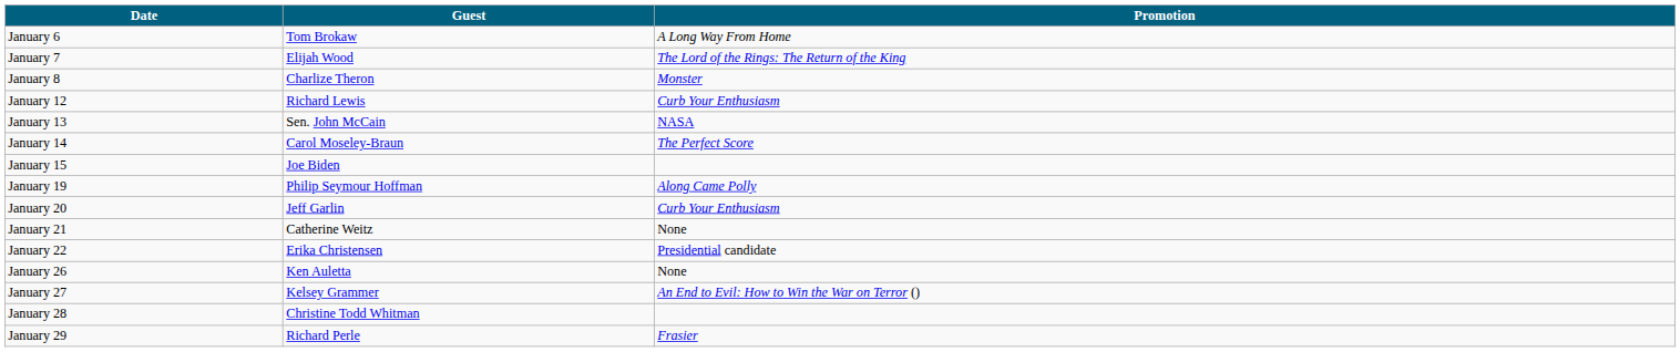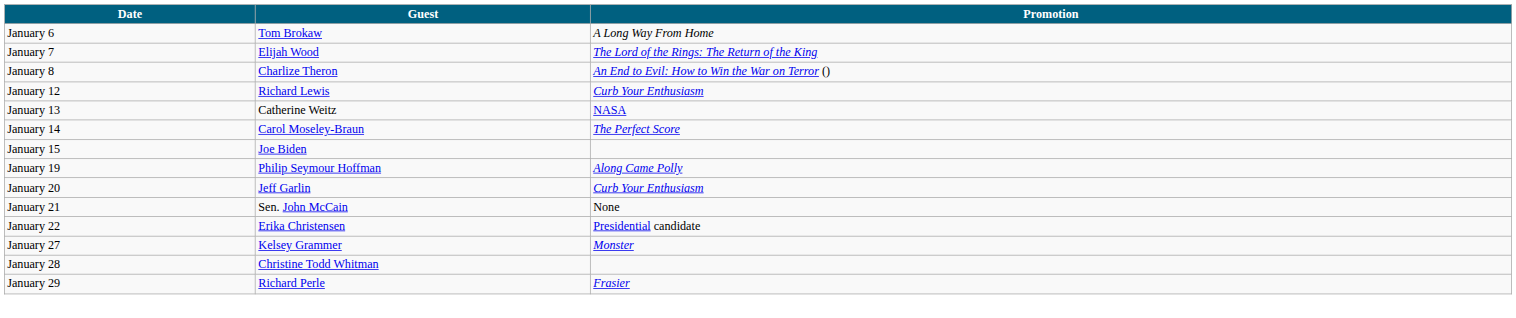 <table class="wikitable" width="100%">
 <tr bgcolor="#CCCCCC">
 <th width="15%" style="background:#006080; color:#FFFFFF">Date</th>
 <th width="20%" style="background:#006080; color:#FFFFFF">Guest</th>
 <th width="55%" style="background:#006080; color:#FFFFFF">Promotion</th>
 </tr>
 <tr>
 <td>January 6</td>
 <td><a href='#'>Tom Brokaw</a></td>
 <td><em>A Long Way From Home</em></td>
 </tr>
 <tr>
 <td>January 7</td>
 <td><a href='#'>Elijah Wood</a></td>
 <td><em><a href='#'>The Lord of the Rings: The Return of the King</a></em></td>
 </tr>
 <tr>
 <td>January 8</td>
 <td><a href='#'>Charlize Theron</a></td>
-<td><em><a href='#'>Monster</a></em></td>
+<td><em><a href='#'>An End to Evil: How to Win the War on Terror</a></em> ()</td>
 </tr>
 <tr>
 <td>January 12</td>
 <td><a href='#'>Richard Lewis</a></td>
 <td><em><a href='#'>Curb Your Enthusiasm</a></em></td>
 </tr>
 <tr>
 <td>January 13</td>
-<td>Sen. <a href='#'>John McCain</a></td>
+<td>Catherine Weitz</td>
 <td><a href='#'>NASA</a></td>
 </tr>
 <tr>
 <td>January 14</td>
 <td><a href='#'>Carol Moseley-Braun</a></td>
 <td><em><a href='#'>The Perfect Score</a></em></td>
 </tr>
 <tr>
 <td>January 15</td>
 <td><a href='#'>Joe Biden</a></td>
 <td></td>
 </tr>
 <tr>
 <td>January 19</td>
 <td><a href='#'>Philip Seymour Hoffman</a></td>
 <td><em><a href='#'>Along Came Polly</a></em></td>
 </tr>
 <tr>
 <td>January 20</td>
 <td><a href='#'>Jeff Garlin</a></td>
 <td><em><a href='#'>Curb Your Enthusiasm</a></em></td>
 </tr>
 <tr>
 <td>January 21</td>
-<td>Catherine Weitz</td>
+<td>Sen. <a href='#'>John McCain</a></td>
 <td>None</td>
 </tr>
 <tr>
 <td>January 22</td>
 <td><a href='#'>Erika Christensen</a></td>
 <td><a href='#'>Presidential</a> candidate</td>
 </tr>
 <tr>
-<td>January 26</td>
-<td><a href='#'>Ken Auletta</a></td>
-<td>None</td>
-</tr>
-<tr>
 <td>January 27</td>
 <td><a href='#'>Kelsey Grammer</a></td>
-<td><em><a href='#'>An End to Evil: How to Win the War on Terror</a></em> ()</td>
+<td><em><a href='#'>Monster</a></em></td>
 </tr>
 <tr>
 <td>January 28</td>
 <td><a href='#'>Christine Todd Whitman</a></td>
 <td></td>
 </tr>
 <tr>
 <td>January 29</td>
 <td><a href='#'>Richard Perle</a></td>
 <td><em><a href='#'>Frasier</a></em></td>
 </tr>
 </table>
